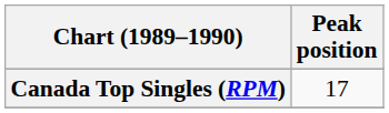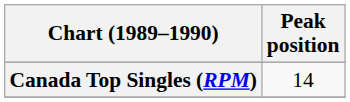 <table class="wikitable sortable plainrowheaders" style="text-align:center">
 <tr>
 <th>Chart (1989–1990)</th>
 <th>Peak<br>position</th>
 </tr>
 <tr>
 </tr>
 <tr>
 <th scope="row">Canada Top Singles (<em><a href='#'>RPM</a></em>)</th>
-<td>17</td>
+<td>14</td>
 </tr>
 <tr>
 </tr>
 <tr>
 </tr>
 <tr>
 </tr>
 <tr>
 </tr>
 <tr>
 </tr>
 </table>
